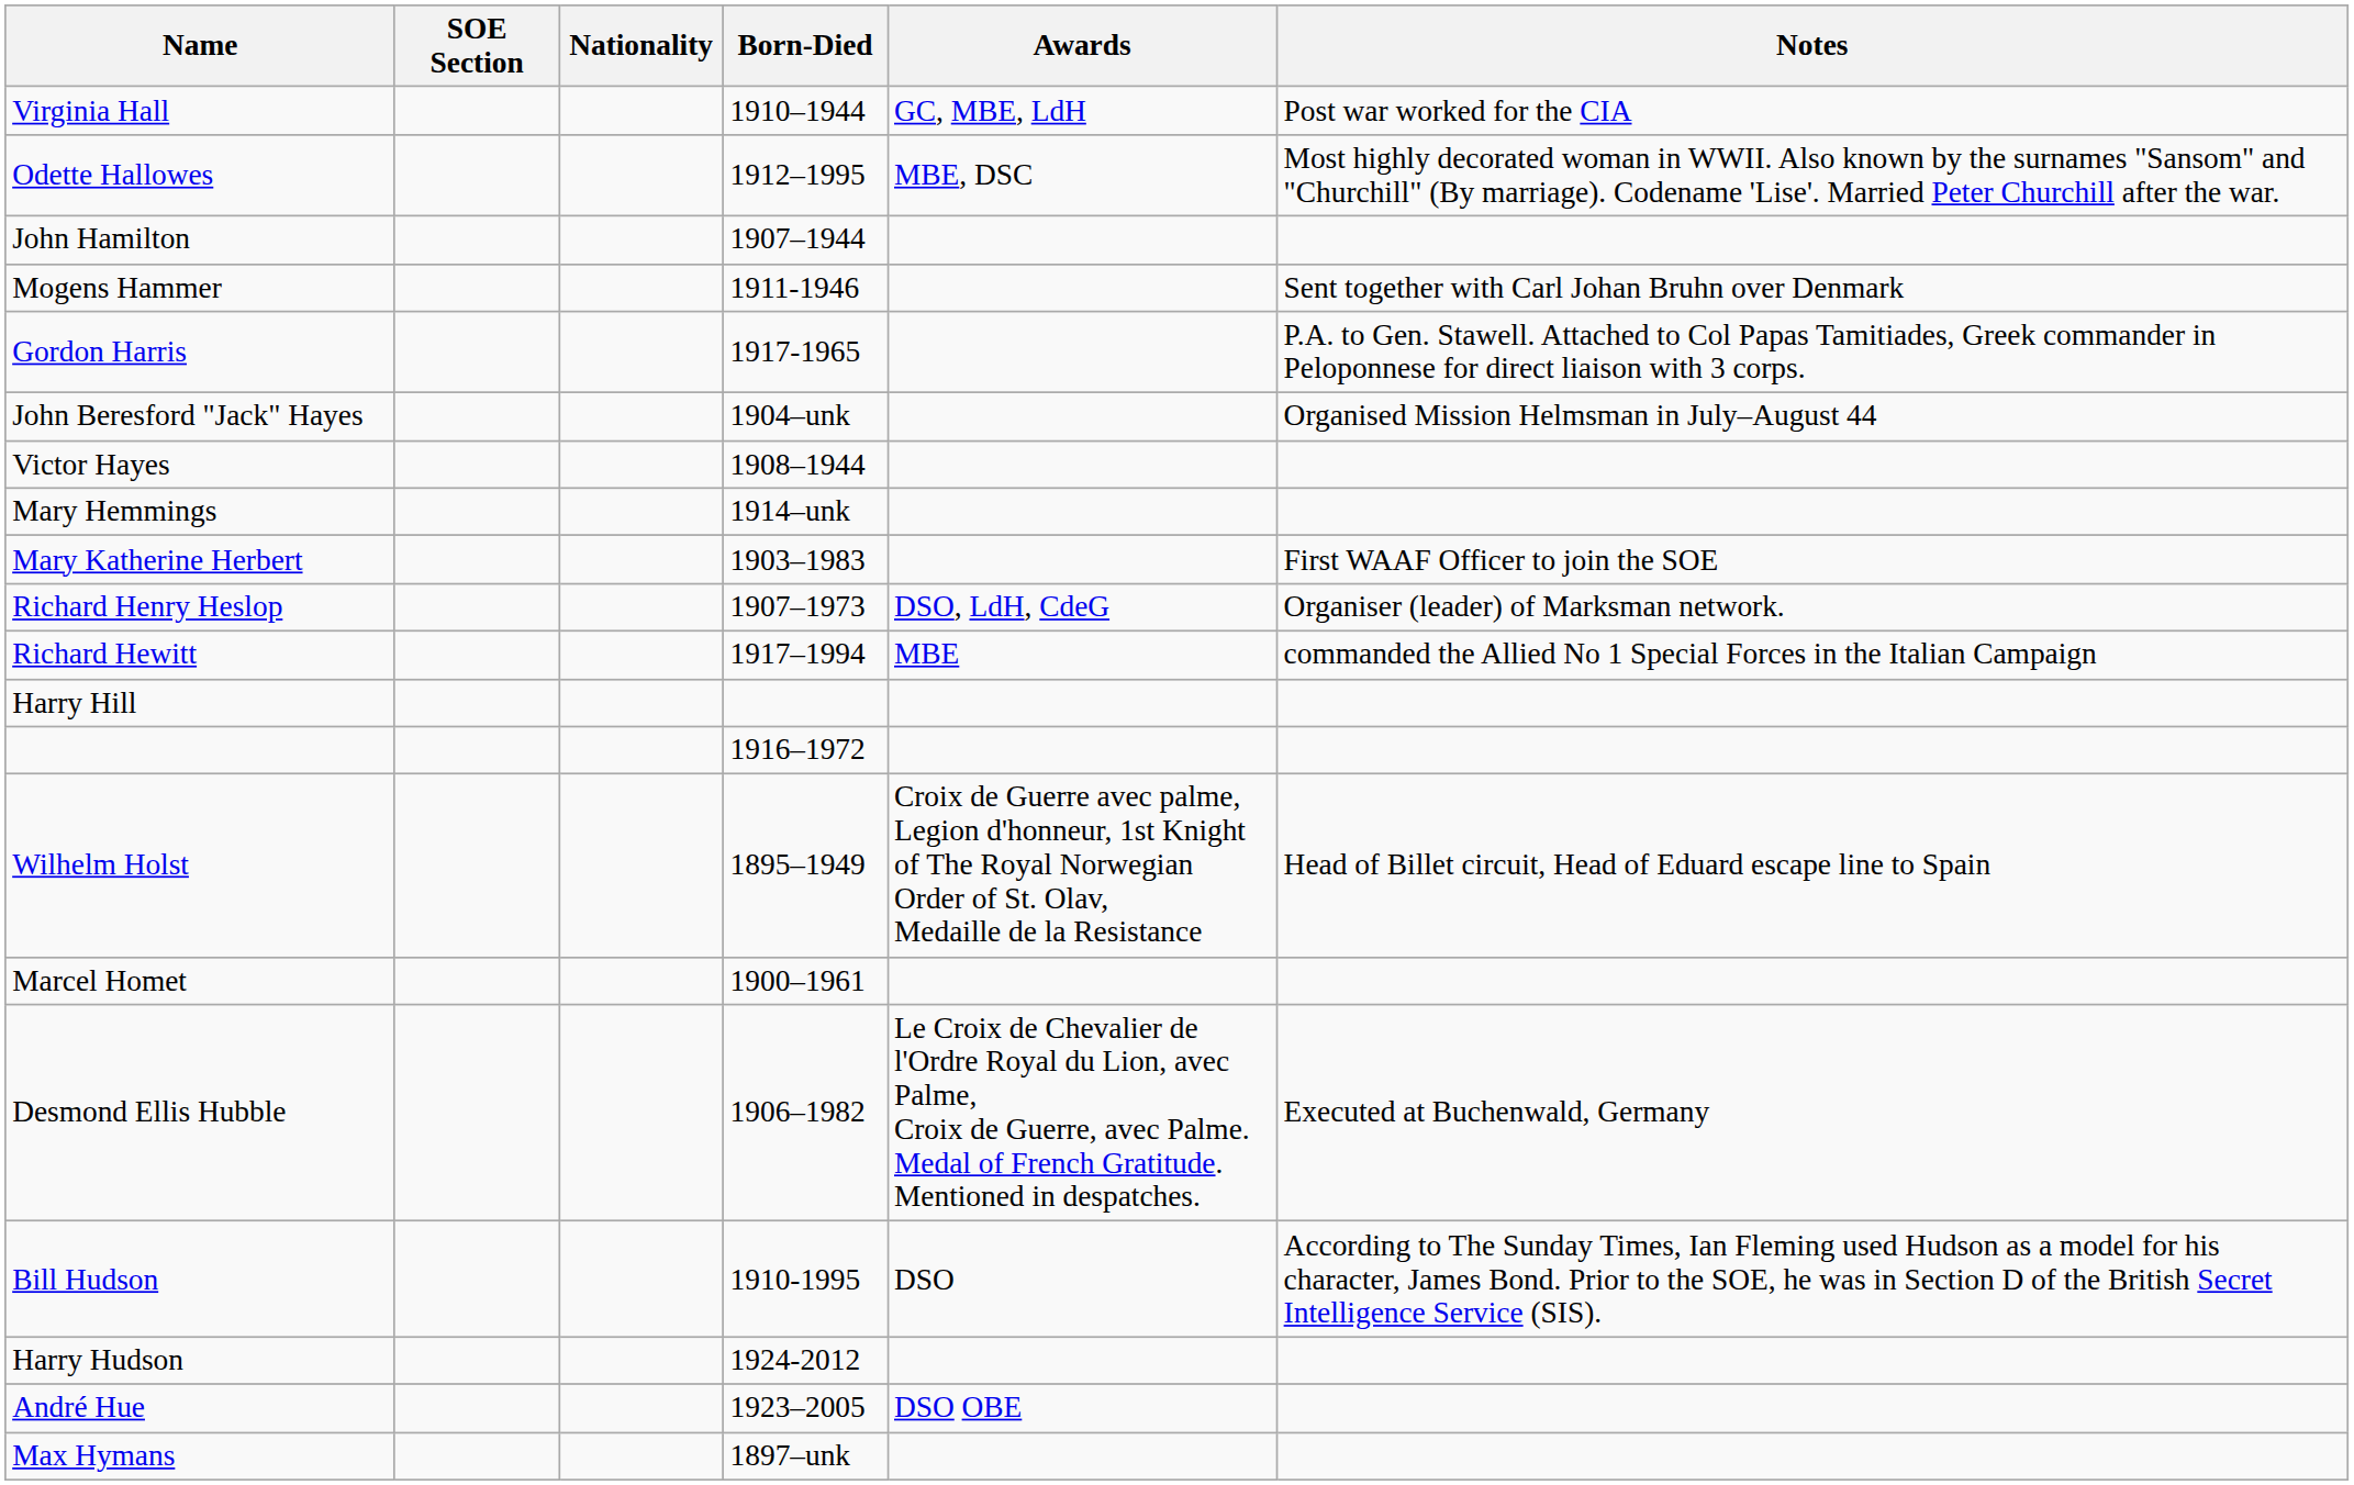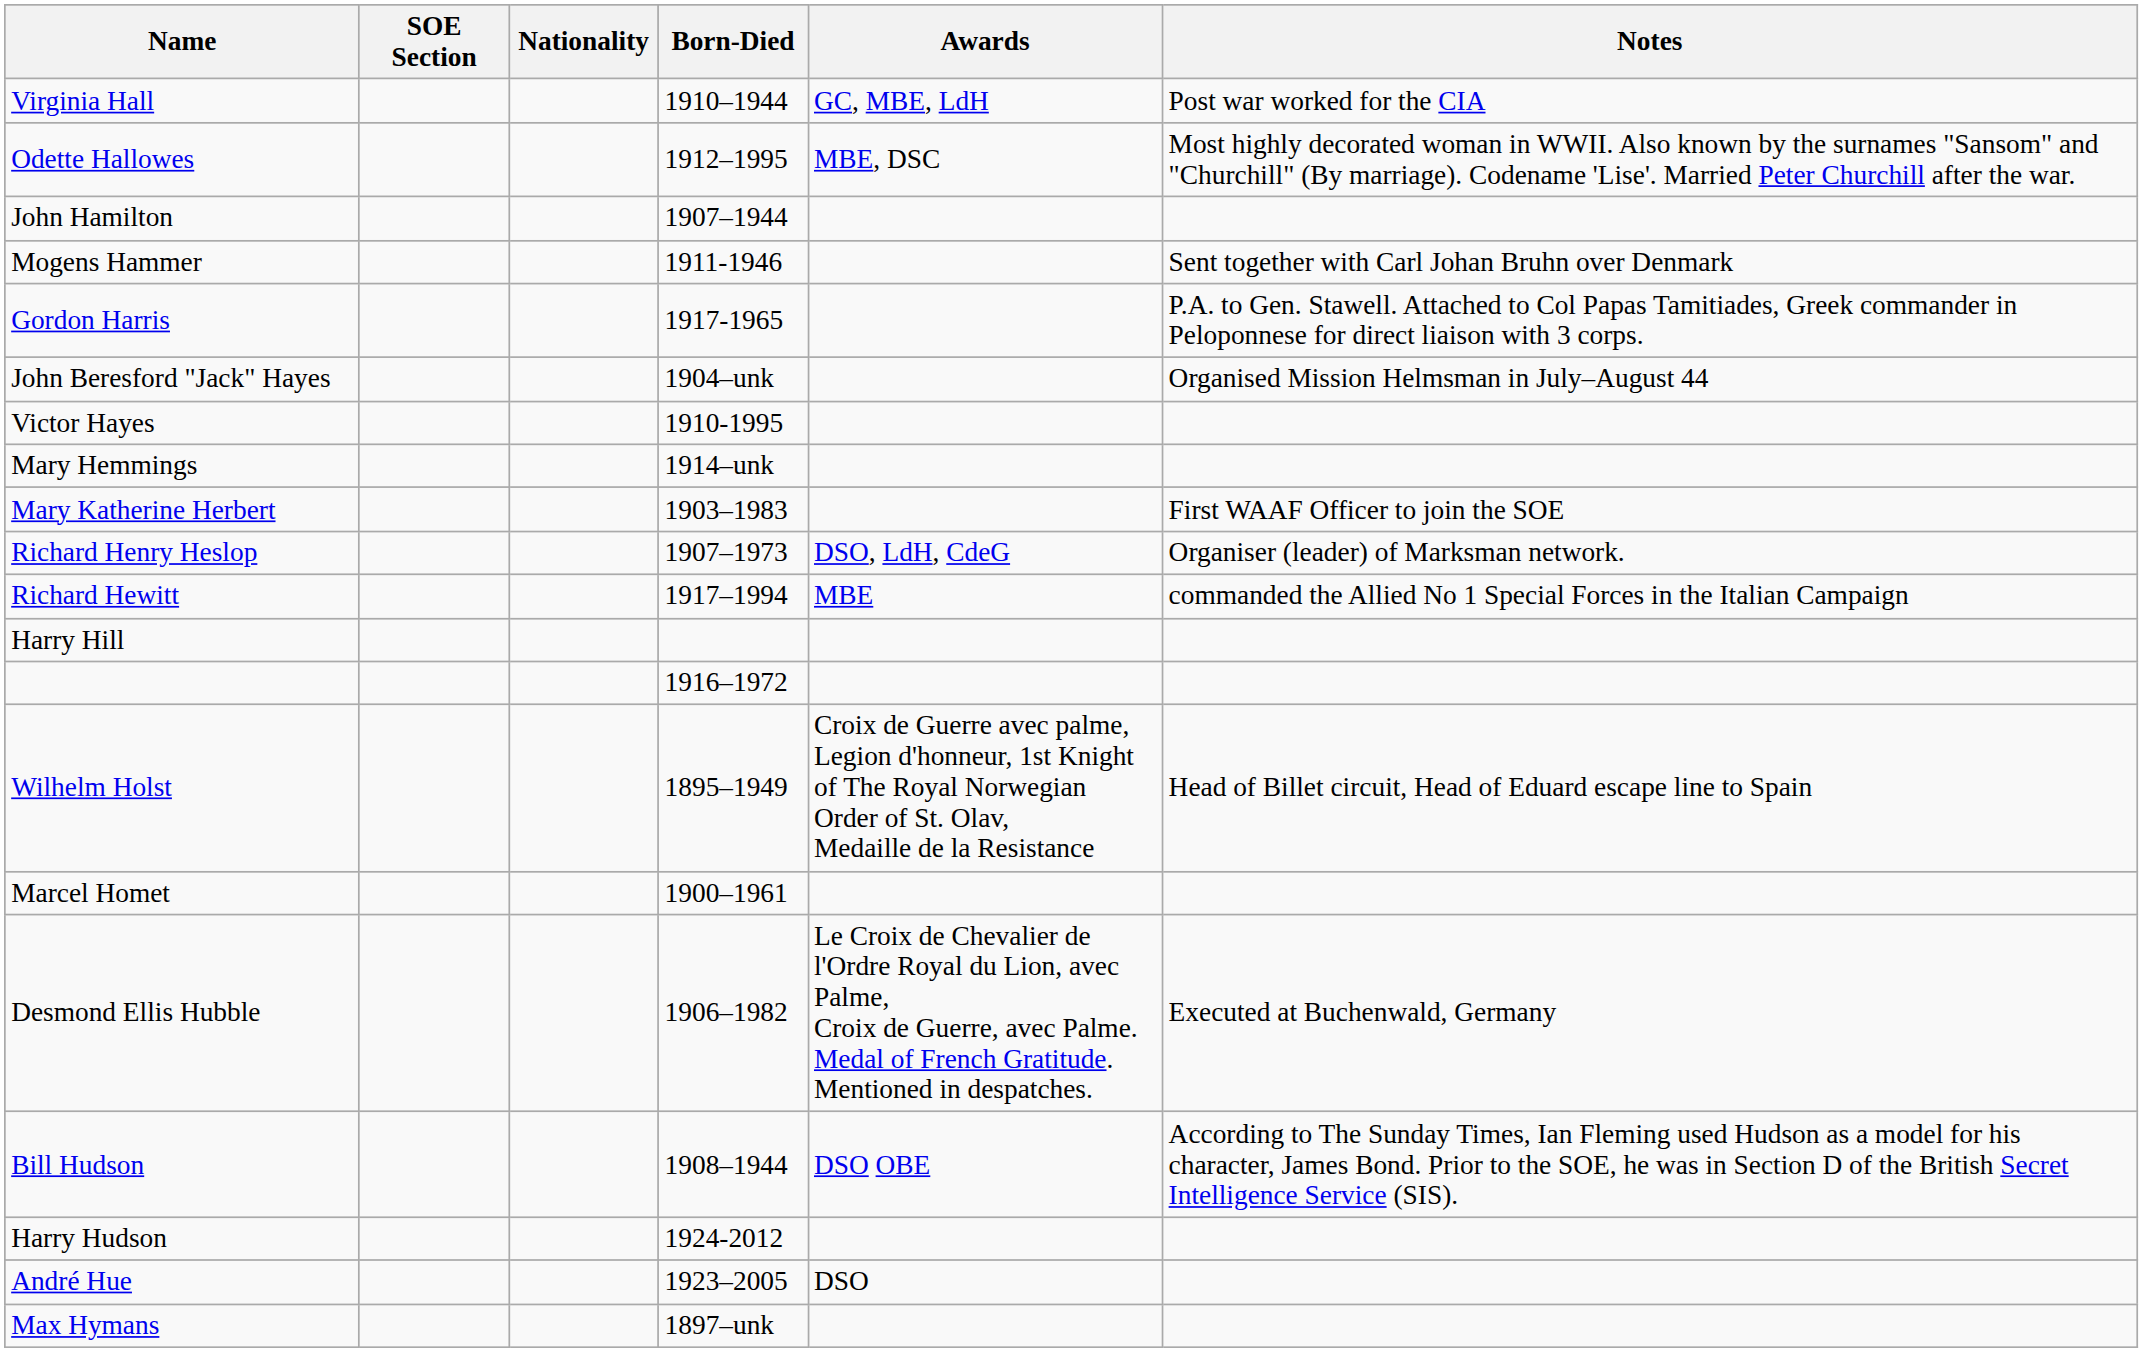 <table class="wikitable">
 <tr>
 <th width="200">Name</th>
 <th width="80">SOE Section</th>
 <th width="80">Nationality</th>
 <th width="80">Born-Died</th>
 <th width="200">Awards</th>
 <th>Notes</th>
 </tr>
 <tr>
 <td><a href='#'>Virginia Hall</a></td>
 <td></td>
 <td></td>
 <td>1910–1944</td>
 <td><a href='#'>GC</a>, <a href='#'>MBE</a>, <a href='#'>LdH</a></td>
 <td>Post war worked for the <a href='#'>CIA</a></td>
 </tr>
 <tr>
 <td><a href='#'>Odette Hallowes</a></td>
 <td></td>
 <td></td>
 <td>1912–1995</td>
 <td><a href='#'>MBE</a>, DSC</td>
 <td>Most highly decorated woman in WWII.  Also known by the surnames "Sansom" and "Churchill" (By marriage). Codename 'Lise'. Married <a href='#'>Peter Churchill</a> after the war.</td>
 </tr>
 <tr Harold Hall 1913-1981>
 <td>John Hamilton</td>
 <td></td>
 <td></td>
 <td>1907–1944</td>
 <td></td>
 <td></td>
 </tr>
 <tr>
 <td>Mogens Hammer</td>
 <td></td>
 <td></td>
 <td>1911-1946</td>
 <td></td>
 <td>Sent together with Carl Johan Bruhn over Denmark</td>
 </tr>
 <tr>
 <td><a href='#'>Gordon Harris</a></td>
 <td></td>
 <td></td>
 <td>1917-1965</td>
 <td></td>
 <td>P.A. to Gen. Stawell. Attached to Col Papas Tamitiades, Greek commander in Peloponnese for direct liaison with 3 corps.</td>
 </tr>
 <tr>
 <td>John Beresford "Jack" Hayes</td>
 <td></td>
 <td></td>
 <td>1904–unk</td>
 <td></td>
 <td>Organised Mission Helmsman in July–August 44</td>
 </tr>
 <tr>
 <td>Victor Hayes</td>
 <td></td>
 <td></td>
-<td>1908–1944</td>
+<td>1910-1995</td>
 <td></td>
 <td></td>
 </tr>
 <tr>
 <td>Mary Hemmings</td>
 <td></td>
 <td></td>
 <td>1914–unk</td>
 <td></td>
 <td></td>
 </tr>
 <tr>
 <td><a href='#'>Mary Katherine Herbert</a></td>
 <td></td>
 <td></td>
 <td>1903–1983</td>
 <td></td>
 <td>First WAAF Officer to join the SOE</td>
 </tr>
 <tr>
 <td><a href='#'>Richard Henry Heslop</a></td>
 <td></td>
 <td></td>
 <td>1907–1973</td>
 <td><a href='#'>DSO</a>, <a href='#'>LdH</a>, <a href='#'>CdeG</a></td>
 <td>Organiser (leader) of Marksman network.</td>
 </tr>
 <tr>
 <td><a href='#'>Richard Hewitt</a></td>
 <td></td>
 <td></td>
 <td>1917–1994</td>
 <td><a href='#'>MBE</a></td>
 <td>commanded the Allied No 1 Special Forces in the Italian Campaign</td>
 </tr>
 <tr>
 <td>Harry Hill</td>
 <td></td>
 <td></td>
 <td></td>
 <td></td>
 <td></td>
 </tr>
 <tr>
 <td></td>
 <td></td>
 <td></td>
 <td>1916–1972</td>
 <td></td>
 <td></td>
 </tr>
 <tr>
 <td><a href='#'>Wilhelm Holst</a></td>
 <td></td>
 <td></td>
 <td>1895–1949</td>
 <td>Croix de Guerre avec palme, Legion d'honneur, 1st Knight of The Royal Norwegian Order of St. Olav,<br> Medaille de la Resistance</td>
 <td>Head of Billet circuit, Head of Eduard escape line to Spain</td>
 </tr>
 <tr>
 <td>Marcel Homet</td>
 <td></td>
 <td></td>
 <td>1900–1961</td>
 <td></td>
 <td></td>
 </tr>
 <tr>
 <td>Desmond Ellis Hubble</td>
 <td></td>
 <td></td>
 <td>1906–1982</td>
 <td>Le Croix de Chevalier de l'Ordre Royal du Lion, avec Palme, <br> Croix de Guerre, avec Palme. <a href='#'>Medal of French Gratitude</a>. Mentioned in despatches.</td>
 <td>Executed at Buchenwald, Germany</td>
 </tr>
 <tr>
 <td><a href='#'>Bill Hudson</a></td>
 <td></td>
 <td></td>
-<td>1910-1995</td>
-<td>DSO</td>
+<td>1908–1944</td>
+<td><a href='#'>DSO</a> <a href='#'>OBE</a></td>
 <td>According to The Sunday Times, Ian Fleming used Hudson as a model for his character, James Bond. Prior to the SOE, he was in Section D of the British <a href='#'>Secret Intelligence Service</a> (SIS).</td>
 </tr>
 <tr>
 <td>Harry Hudson</td>
 <td></td>
 <td></td>
 <td>1924-2012</td>
 <td></td>
 <td></td>
 </tr>
 <tr>
 <td><a href='#'>André Hue</a></td>
 <td></td>
 <td></td>
 <td>1923–2005</td>
-<td><a href='#'>DSO</a> <a href='#'>OBE</a></td>
+<td>DSO</td>
 </tr>
 <tr>
 <td><a href='#'>Max Hymans</a></td>
 <td></td>
 <td></td>
 <td>1897–unk</td>
 <td></td>
 <td></td>
 </tr>
 </table>
